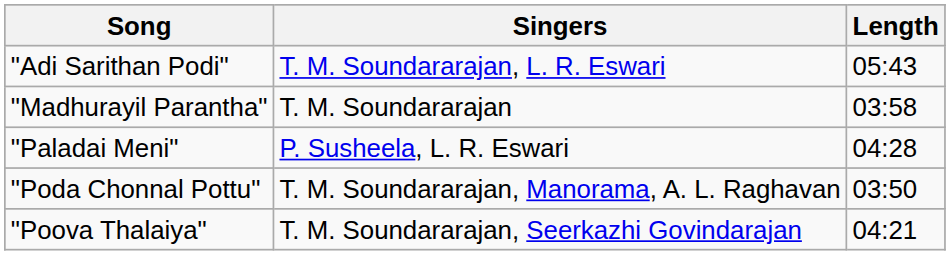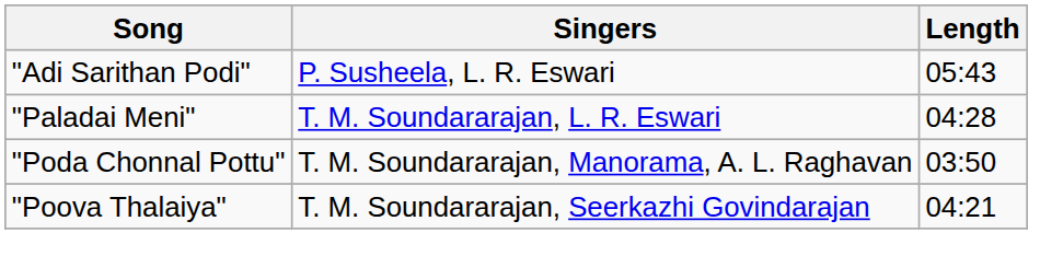 <table class="wikitable" style="font-size:95%;">
 <tr>
 <th>Song</th>
 <th>Singers</th>
 <th>Length</th>
 </tr>
 <tr>
 <td>"Adi Sarithan Podi"</td>
-<td><a href='#'>T. M. Soundararajan</a>, <a href='#'>L. R. Eswari</a></td>
+<td><a href='#'>P. Susheela</a>, L. R. Eswari</td>
 <td>05:43</td>
 </tr>
 <tr>
-<td>"Madhurayil Parantha"</td>
-<td>T. M. Soundararajan</td>
-<td>03:58</td>
-</tr>
-<tr>
 <td>"Paladai Meni"</td>
-<td><a href='#'>P. Susheela</a>, L. R. Eswari</td>
+<td><a href='#'>T. M. Soundararajan</a>, <a href='#'>L. R. Eswari</a></td>
 <td>04:28</td>
 </tr>
 <tr>
 <td>"Poda Chonnal Pottu"</td>
 <td>T. M. Soundararajan, <a href='#'>Manorama</a>, A. L. Raghavan</td>
 <td>03:50</td>
 </tr>
 <tr>
 <td>"Poova Thalaiya"</td>
 <td>T. M. Soundararajan, <a href='#'>Seerkazhi Govindarajan</a></td>
 <td>04:21</td>
 </tr>
 </table>
